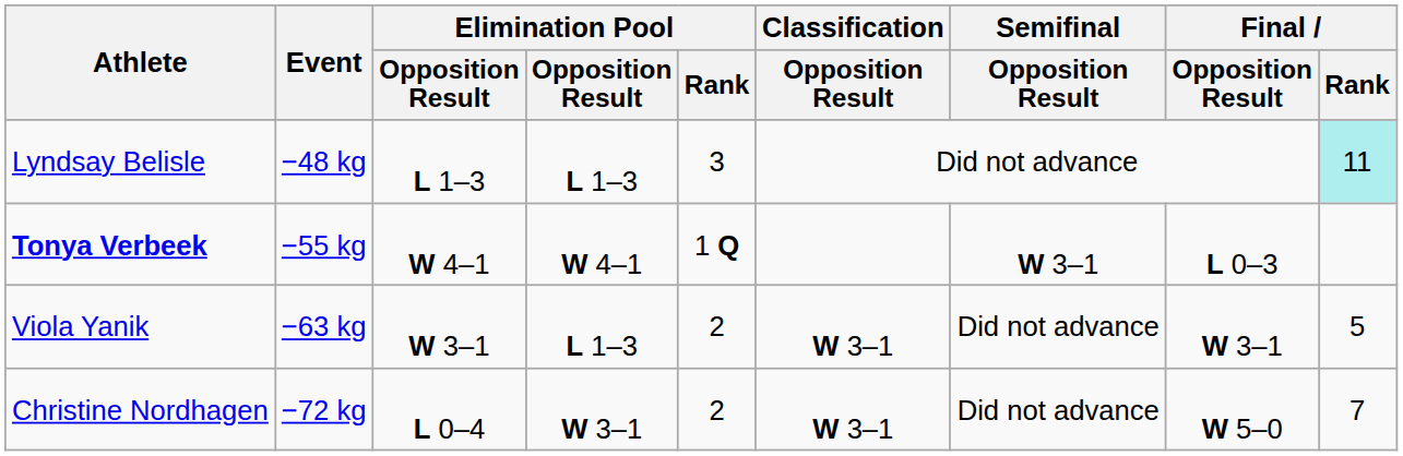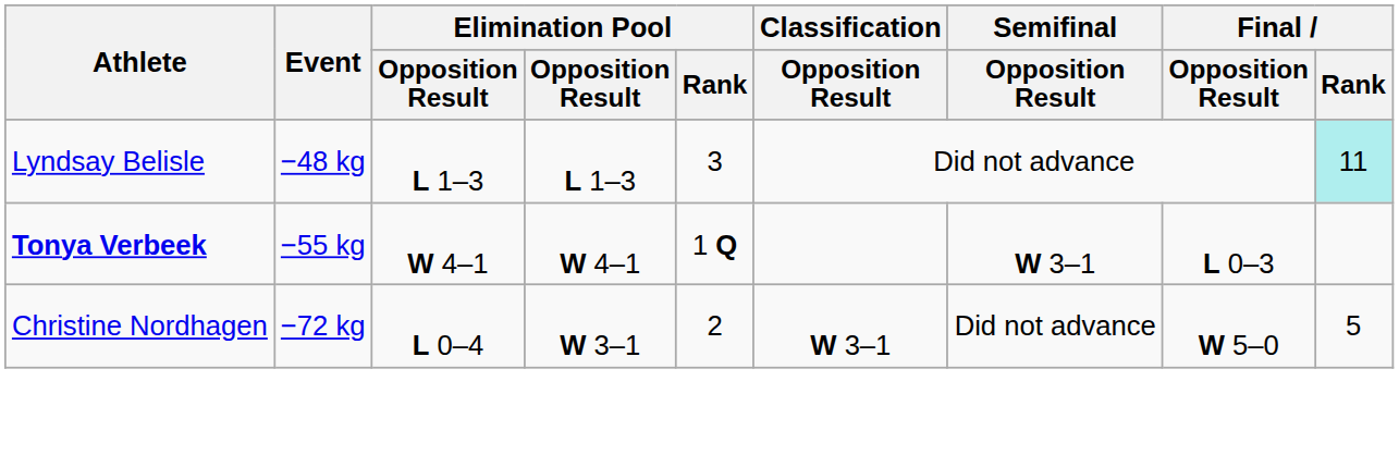 <table class="wikitable" style="font-size:90%">
 <tr>
 <th rowspan="2">Athlete</th>
 <th rowspan="2">Event</th>
 <th colspan=3>Elimination Pool</th>
 <th>Classification</th>
 <th>Semifinal</th>
 <th colspan=2>Final / </th>
 </tr>
 <tr style="font-size: 95%">
 <th>Opposition<br>Result</th>
 <th>Opposition<br>Result</th>
 <th>Rank</th>
 <th>Opposition<br>Result</th>
 <th>Opposition<br>Result</th>
 <th>Opposition<br>Result</th>
 <th>Rank</th>
 </tr>
 <tr align=center>
 <td align=left><a href='#'>Lyndsay Belisle</a></td>
 <td align=left><a href='#'>−48 kg</a></td>
 <td><br><strong>L</strong> 1–3 <sup></sup></td>
 <td><br><strong>L</strong> 1–3 <sup></sup></td>
 <td>3</td>
 <td colspan=3>Did not advance</td>
 <td style="background: paleturquoise;">11</td>
 </tr>
 <tr align=center>
 <td align=left><strong><a href='#'>Tonya Verbeek</a></strong></td>
 <td align=left><a href='#'>−55 kg</a></td>
 <td><br><strong>W</strong> 4–1 <sup></sup></td>
 <td><br><strong>W</strong> 4–1 <sup></sup></td>
 <td>1 <strong>Q</strong></td>
 <td></td>
 <td><br><strong>W</strong> 3–1 <sup></sup></td>
 <td><br><strong>L</strong> 0–3 <sup></sup></td>
 <td></td>
 </tr>
 <tr align=center>
-<td align=left><a href='#'>Viola Yanik</a></td>
-<td align=left><a href='#'>−63 kg</a></td>
-<td><br><strong>W</strong> 3–1 <sup></sup></td>
-<td><br><strong>L</strong> 1–3 <sup></sup></td>
-<td>2</td>
-<td><br><strong>W</strong> 3–1 <sup></sup></td>
-<td>Did not advance</td>
-<td><br><strong>W</strong> 3–1 <sup></sup></td>
-<td>5</td>
-</tr>
-<tr align=center>
 <td align=left><a href='#'>Christine Nordhagen</a></td>
 <td align=left><a href='#'>−72 kg</a></td>
 <td><br><strong>L</strong> 0–4 <sup></sup></td>
 <td><br><strong>W</strong> 3–1 <sup></sup></td>
 <td>2</td>
 <td><br><strong>W</strong> 3–1 <sup></sup></td>
 <td>Did not advance</td>
 <td><br><strong>W</strong> 5–0 <sup></sup></td>
-<td>7</td>
+<td>5</td>
 </tr>
 </table>
